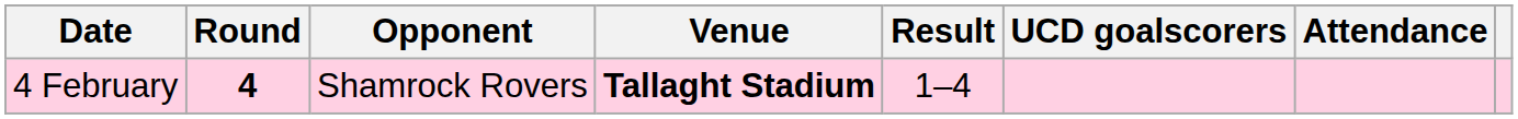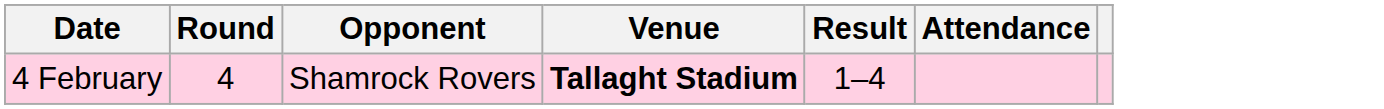 <table class="wikitable" Style="text-align: center">
 <tr>
 <th>Date</th>
 <th>Round</th>
 <th>Opponent</th>
 <th>Venue</th>
 <th>Result<br></th>
-<th>UCD goalscorers</th>
 <th>Attendance</th>
 <th></th>
 </tr>
 <tr style="background:#ffd0e3">
 <td>4 February</td>
-<td><strong>4</strong></td>
+<td>4</td>
 <td>Shamrock Rovers</td>
 <td><strong>Tallaght Stadium</strong></td>
 <td>1–4</td>
 <td></td>
 <td></td>
-<td></td>
 </tr>
 </table>
